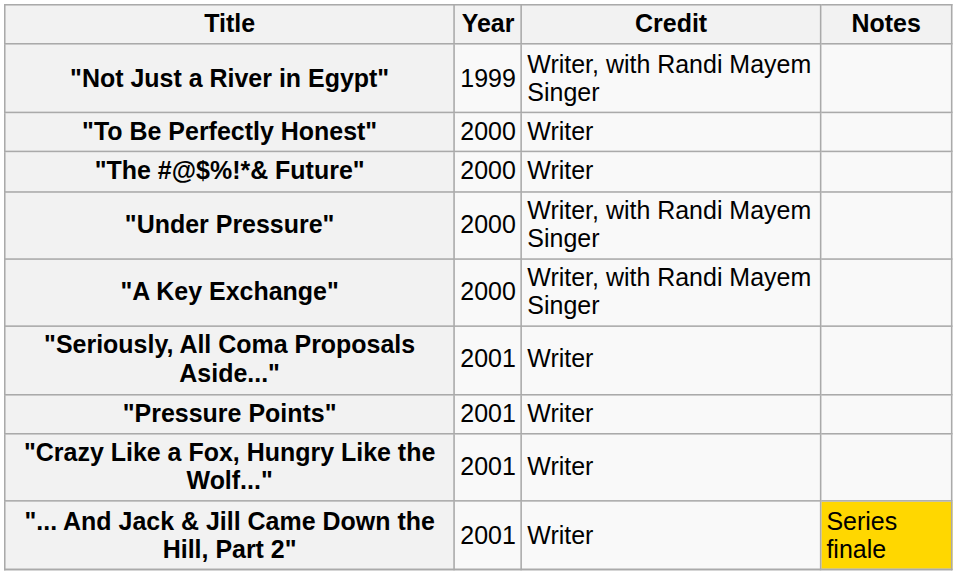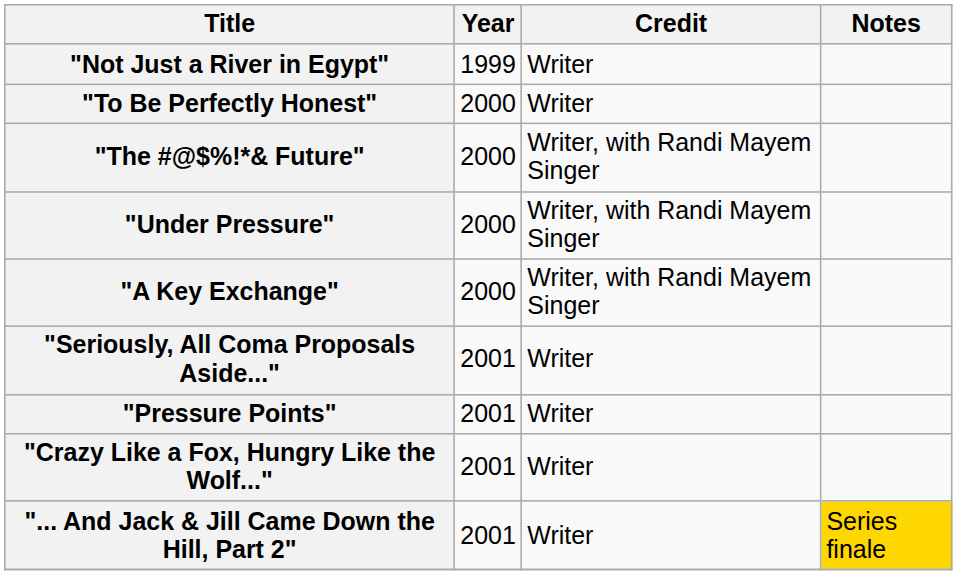 <table class="wikitable sortable plainrowheaders">
 <tr>
 <th scope="col">Title</th>
 <th scope="col">Year</th>
 <th scope="col">Credit</th>
 <th scope="col" class="unsortable">Notes</th>
 </tr>
 <tr>
 <th scope="row">"Not Just a River in Egypt"</th>
 <td align="center">1999</td>
-<td>Writer, with Randi Mayem Singer</td>
+<td>Writer</td>
 <td></td>
 </tr>
 <tr>
 <th scope="row">"To Be Perfectly Honest"</th>
 <td align="center">2000</td>
 <td>Writer</td>
 <td></td>
 </tr>
 <tr>
 <th scope="row">"The #@$%!*& Future"</th>
 <td align="center">2000</td>
-<td>Writer</td>
+<td>Writer, with Randi Mayem Singer</td>
 <td></td>
 </tr>
 <tr>
 <th scope="row">"Under Pressure"</th>
 <td align="center">2000</td>
 <td>Writer, with Randi Mayem Singer</td>
 <td></td>
 </tr>
 <tr>
 <th scope="row">"A Key Exchange"</th>
 <td align="center">2000</td>
 <td>Writer, with Randi Mayem Singer</td>
 <td></td>
 </tr>
 <tr>
 <th scope="row">"Seriously, All Coma Proposals Aside..."</th>
 <td align="center">2001</td>
 <td>Writer</td>
 <td></td>
 </tr>
 <tr>
 <th scope="row">"Pressure Points"</th>
 <td align="center">2001</td>
 <td>Writer</td>
 <td></td>
 </tr>
 <tr>
 <th scope="row">"Crazy Like a Fox, Hungry Like the Wolf..."</th>
 <td align="center">2001</td>
 <td>Writer</td>
 <td></td>
 </tr>
 <tr>
 <th scope="row">"... And Jack & Jill Came Down the Hill, Part 2"</th>
 <td align="center">2001</td>
 <td>Writer</td>
 <td style="background: gold;">Series finale</td>
 </tr>
 <tr>
 </tr>
 </table>
